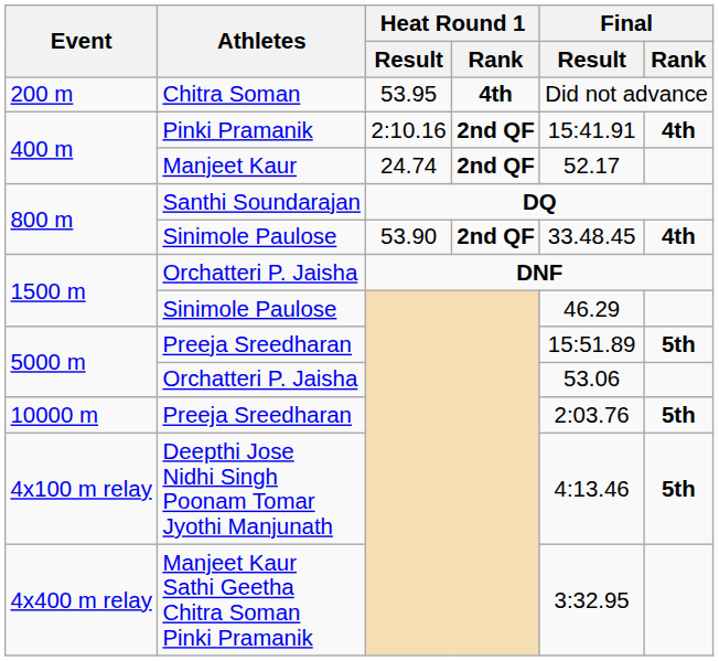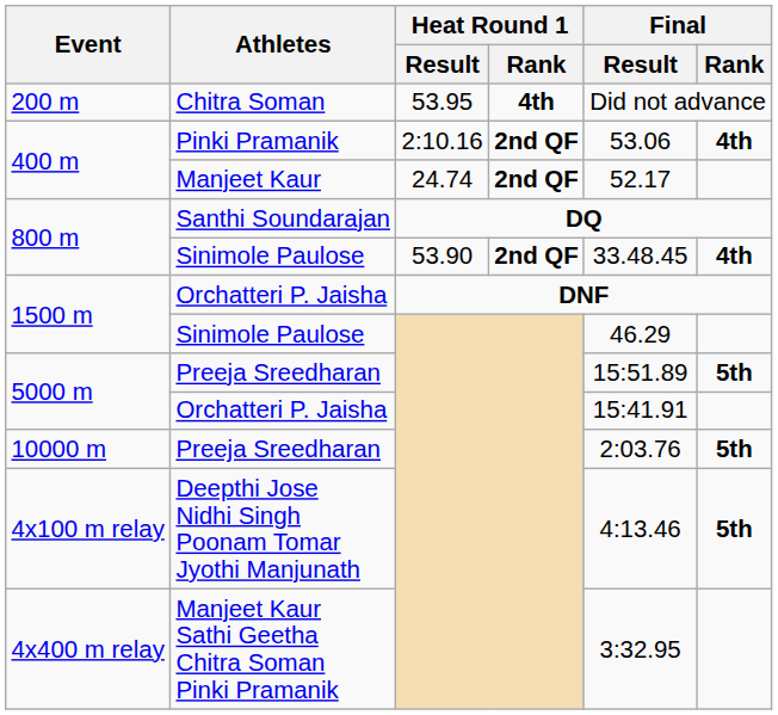 <table class=wikitable style="font-size:90%">
 <tr>
 <th rowspan=2>Event</th>
 <th rowspan=2>Athletes</th>
 <th colspan=2>Heat Round 1</th>
 <th colspan=2>Final</th>
 </tr>
 <tr>
 <th>Result</th>
 <th>Rank</th>
 <th>Result</th>
 <th>Rank</th>
 </tr>
 <tr>
 <td><a href='#'>200 m</a></td>
 <td><a href='#'>Chitra Soman</a></td>
 <td style="text-align:center">53.95</td>
 <td style="text-align:center"><strong>4th</strong></td>
 <td style="text-align:center" colspan=2>Did not advance</td>
 </tr>
 <tr>
 <td rowspan=2><a href='#'>400 m</a></td>
 <td><a href='#'>Pinki Pramanik</a></td>
 <td style="text-align:center">2:10.16</td>
 <td style="text-align:center"><strong>2nd QF</strong></td>
-<td style="text-align:center">15:41.91</td>
+<td style="text-align:center">53.06</td>
 <td style="text-align:center"><strong>4th</strong></td>
 </tr>
 <tr>
 <td><a href='#'>Manjeet Kaur</a></td>
 <td style="text-align:center">24.74</td>
 <td style="text-align:center"><strong>2nd QF</strong></td>
 <td style="text-align:center">52.17</td>
 <td style="text-align:center"></td>
 </tr>
 <tr>
 <td rowspan=2><a href='#'>800 m</a></td>
 <td><a href='#'>Santhi Soundarajan</a></td>
 <td style="text-align:center" colspan=4><strong>DQ</strong></td>
 </tr>
 <tr>
 <td><a href='#'>Sinimole Paulose</a></td>
 <td style="text-align:center">53.90</td>
 <td style="text-align:center"><strong>2nd QF</strong></td>
 <td style="text-align:center">33.48.45</td>
 <td style="text-align:center"><strong>4th</strong></td>
 </tr>
 <tr>
 <td rowspan=2><a href='#'>1500 m</a></td>
 <td><a href='#'>Orchatteri P. Jaisha</a></td>
 <td style="text-align:center" colspan=4><strong>DNF</strong></td>
 </tr>
 <tr>
 <td><a href='#'>Sinimole Paulose</a></td>
 <td rowspan=6 colspan="2" style="text-align:center; background:wheat;"></td>
 <td style="text-align:center">46.29</td>
 <td style="text-align:center"></td>
 </tr>
 <tr>
 <td rowspan="2"><a href='#'>5000 m</a></td>
 <td><a href='#'>Preeja Sreedharan</a></td>
 <td style="text-align:center">15:51.89</td>
 <td style="text-align:center"><strong>5th</strong></td>
 </tr>
 <tr>
 <td><a href='#'>Orchatteri P. Jaisha</a></td>
-<td style="text-align:center">53.06</td>
+<td style="text-align:center">15:41.91</td>
 <td style="text-align:center"></td>
 </tr>
 <tr>
 <td><a href='#'>10000 m</a></td>
 <td><a href='#'>Preeja Sreedharan</a></td>
 <td style="text-align:center">2:03.76</td>
 <td style="text-align:center"><strong>5th</strong></td>
 </tr>
 <tr>
 <td><a href='#'>4x100 m relay</a></td>
 <td><a href='#'>Deepthi Jose</a><br><a href='#'>Nidhi Singh</a><br><a href='#'>Poonam Tomar</a><br><a href='#'>Jyothi Manjunath</a></td>
 <td style="text-align:center">4:13.46</td>
 <td style="text-align:center"><strong>5th</strong></td>
 </tr>
 <tr>
 <td><a href='#'>4x400 m relay</a></td>
 <td><a href='#'>Manjeet Kaur</a><br><a href='#'>Sathi Geetha</a><br><a href='#'>Chitra Soman</a><br><a href='#'>Pinki Pramanik</a></td>
 <td style="text-align:center">3:32.95</td>
 <td style="text-align:center"></td>
 </tr>
 </table>
